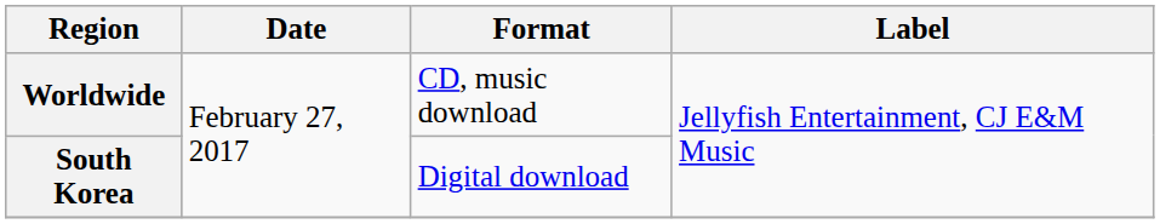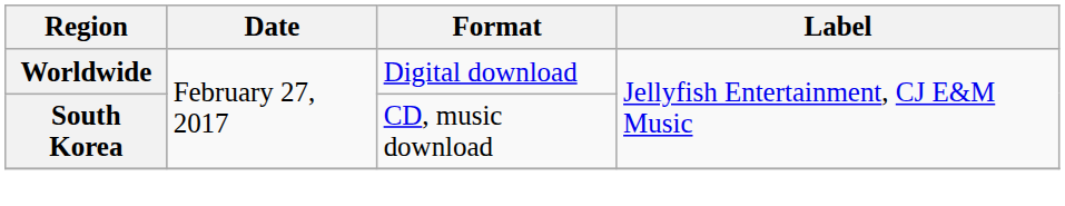 <table class="wikitable plainrowheaders">
 <tr>
 <th scope="col">Region</th>
 <th>Date</th>
 <th>Format</th>
 <th>Label</th>
 </tr>
 <tr>
 <th scope="row">Worldwide</th>
 <td rowspan="2">February 27, 2017</td>
-<td><a href='#'>CD</a>, music download</td>
+<td><a href='#'>Digital download</a></td>
 <td rowspan="2"><a href='#'>Jellyfish Entertainment</a>, <a href='#'>CJ E&M Music</a></td>
 </tr>
 <tr>
 <th scope="row">South Korea</th>
-<td><a href='#'>Digital download</a></td>
+<td><a href='#'>CD</a>, music download</td>
 </tr>
 <tr>
 </tr>
 </table>
